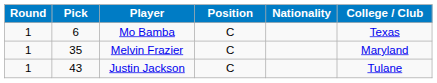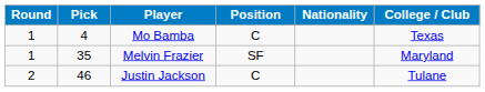 <table class="wikitable sortable sortable">
 <tr>
 <th style="background:#007cc5; color:#fff; width:10%;">Round</th>
 <th style="background:#007cc5; color:#fff; width:10%;">Pick</th>
 <th style="background:#007cc5; color:#fff; width:20%;">Player</th>
 <th style="background:#007cc5; color:#fff; width:15%;">Position</th>
 <th style="background:#007cc5; color:#fff; width:15%;">Nationality</th>
 <th style="background:#007cc5; color:#fff; width:20%;">College / Club</th>
 </tr>
 <tr style="text-align: center">
 <td>1</td>
-<td>6</td>
+<td>4</td>
 <td><a href='#'>Mo Bamba</a></td>
 <td>C</td>
 <td></td>
 <td><a href='#'>Texas</a></td>
 </tr>
 <tr style="text-align: center">
 <td>1</td>
 <td>35</td>
 <td><a href='#'>Melvin Frazier</a></td>
-<td>C</td>
+<td>SF</td>
 <td></td>
 <td><a href='#'>Maryland</a></td>
 </tr>
 <tr style="text-align: center">
-<td>1</td>
-<td>43</td>
+<td>2</td>
+<td>46</td>
 <td><a href='#'>Justin Jackson</a></td>
 <td>C</td>
 <td></td>
 <td><a href='#'>Tulane</a></td>
 </tr>
 </table>
